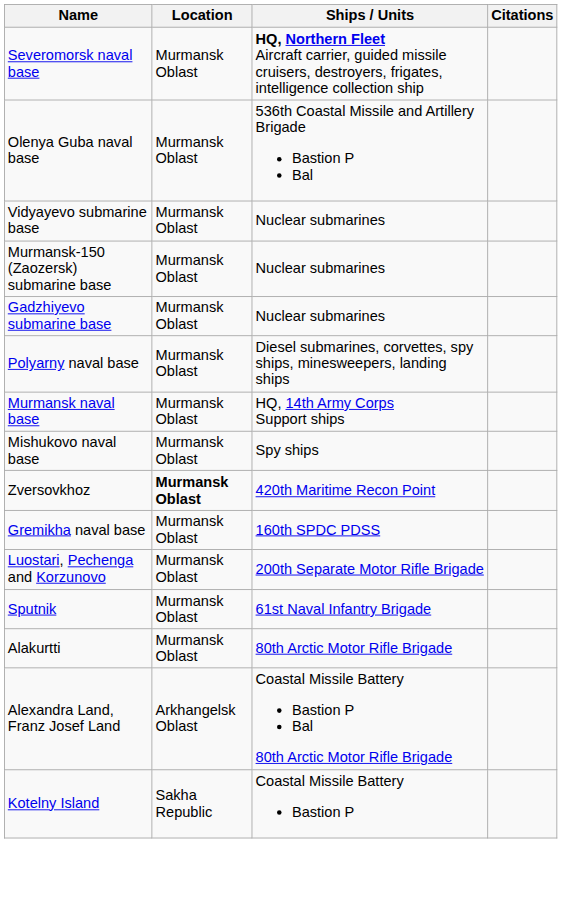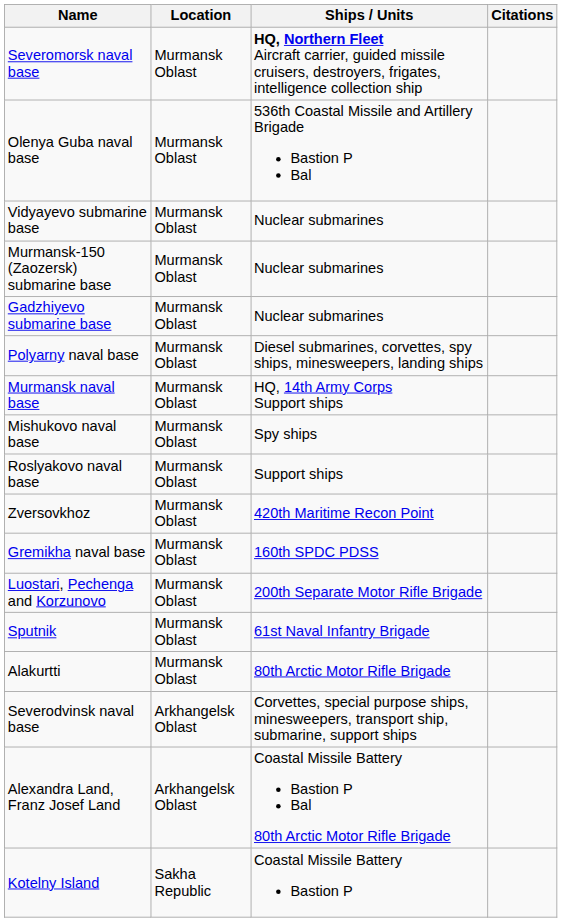 <table class="wikitable sortable">
 <tr>
 <th>Name</th>
 <th>Location</th>
 <th>Ships / Units</th>
 <th>Citations</th>
 </tr>
 <tr>
 <td><a href='#'>Severomorsk naval base</a></td>
 <td>Murmansk Oblast</td>
 <td><strong>HQ, <a href='#'>Northern Fleet</a></strong><br>Aircraft carrier, guided missile cruisers, destroyers, frigates, intelligence collection ship</td>
 <td></td>
 </tr>
 <tr>
 <td>Olenya Guba naval base</td>
 <td>Murmansk Oblast</td>
 <td>536th Coastal Missile and Artillery Brigade<br><ul><li>Bastion P</li><li>Bal</li></ul></td>
 <td></td>
 </tr>
 <tr>
 <td>Vidyayevo submarine base</td>
 <td>Murmansk Oblast</td>
 <td>Nuclear submarines</td>
 <td></td>
 </tr>
 <tr>
 <td>Murmansk-150 (Zaozersk) submarine base</td>
 <td>Murmansk Oblast</td>
 <td>Nuclear submarines</td>
 <td></td>
 </tr>
 <tr>
 <td><a href='#'>Gadzhiyevo submarine base</a></td>
 <td>Murmansk Oblast</td>
 <td>Nuclear submarines</td>
 <td></td>
 </tr>
 <tr>
 <td><a href='#'>Polyarny</a> naval base</td>
 <td>Murmansk Oblast</td>
 <td>Diesel submarines, corvettes, spy ships, minesweepers, landing ships</td>
 <td></td>
 </tr>
 <tr>
 <td><a href='#'>Murmansk naval base</a></td>
 <td>Murmansk Oblast</td>
 <td>HQ, <a href='#'>14th Army Corps</a><br>Support ships</td>
 <td></td>
 </tr>
 <tr>
 <td>Mishukovo naval base</td>
 <td>Murmansk Oblast</td>
 <td>Spy ships</td>
 <td></td>
 </tr>
 <tr>
+<td>Roslyakovo naval base</td>
+<td>Murmansk Oblast</td>
+<td>Support ships</td>
+<td></td>
+</tr>
+<tr>
 <td>Zversovkhoz</td>
-<td><strong>Murmansk Oblast</strong></td>
+<td>Murmansk Oblast</td>
 <td><a href='#'>420th Maritime Recon Point</a></td>
 <td></td>
 </tr>
 <tr>
 <td><a href='#'>Gremikha</a> naval base</td>
 <td>Murmansk Oblast</td>
 <td><a href='#'>160th SPDC PDSS</a></td>
 <td></td>
 </tr>
 <tr>
 <td><a href='#'>Luostari</a>, <a href='#'>Pechenga</a> and <a href='#'>Korzunovo</a></td>
 <td>Murmansk Oblast</td>
 <td><a href='#'>200th Separate Motor Rifle Brigade</a></td>
 <td></td>
 </tr>
 <tr>
 <td><a href='#'>Sputnik</a></td>
 <td>Murmansk Oblast</td>
 <td><a href='#'>61st Naval Infantry Brigade</a></td>
 <td></td>
 </tr>
 <tr>
 <td>Alakurtti</td>
 <td>Murmansk Oblast</td>
 <td><a href='#'>80th Arctic Motor Rifle Brigade</a></td>
 <td></td>
 </tr>
 <tr>
+<td>Severodvinsk naval base</td>
+<td>Arkhangelsk Oblast</td>
+<td>Corvettes, special purpose ships, minesweepers, transport ship, submarine, support ships</td>
+<td></td>
+</tr>
+<tr>
 <td>Alexandra Land, Franz Josef Land</td>
 <td>Arkhangelsk Oblast</td>
 <td>Coastal Missile Battery<br><ul><li>Bastion P</li><li>Bal</li></ul><a href='#'>80th Arctic Motor Rifle Brigade</a></td>
 <td></td>
 </tr>
 <tr>
 <td><a href='#'>Kotelny Island</a></td>
 <td>Sakha Republic</td>
 <td>Coastal Missile Battery<br><ul><li>Bastion P</li></ul></td>
 <td></td>
 </tr>
 </table>
